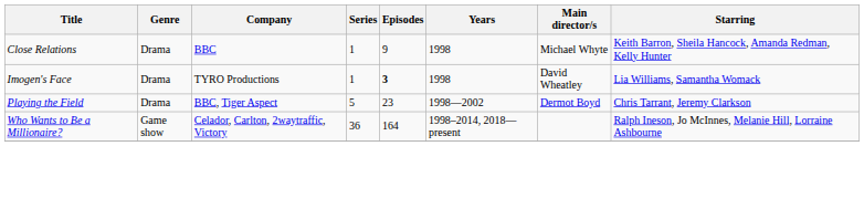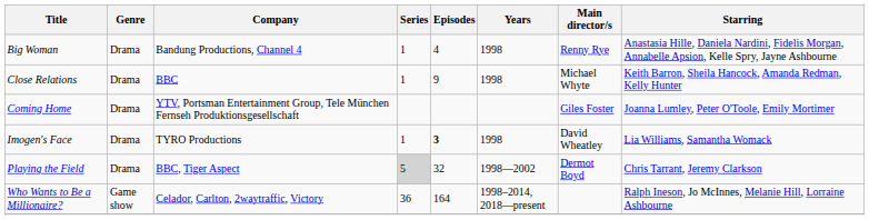 <table class="wikitable unsortable">
 <tr>
 <th>Title</th>
 <th>Genre</th>
 <th>Company</th>
 <th>Series</th>
 <th>Episodes</th>
 <th>Years</th>
 <th>Main director/s</th>
 <th>Starring</th>
 </tr>
 <tr>
+<td><em>Big Woman</em></td>
+<td>Drama</td>
+<td>Bandung Productions, <a href='#'>Channel 4</a></td>
+<td>1</td>
+<td>4</td>
+<td>1998</td>
+<td><a href='#'>Renny Rye</a></td>
+<td><a href='#'>Anastasia Hille</a>, <a href='#'>Daniela Nardini</a>, <a href='#'>Fidelis Morgan</a>, <a href='#'>Annabelle Apsion</a>, Kelle Spry, Jayne Ashbourne</td>
+</tr>
+<tr>
 <td><em>Close Relations</em></td>
 <td>Drama</td>
 <td><a href='#'>BBC</a></td>
 <td>1</td>
 <td>9</td>
 <td>1998</td>
 <td>Michael Whyte</td>
 <td><a href='#'>Keith Barron</a>, <a href='#'>Sheila Hancock</a>, <a href='#'>Amanda Redman</a>, <a href='#'>Kelly Hunter</a></td>
+</tr>
+<tr>
+<td><em><a href='#'>Coming Home</a></em></td>
+<td>Drama</td>
+<td><a href='#'>YTV</a>, Portsman Entertainment Group,  Tele München Fernseh Produktionsgesellschaft</td>
+<td></td>
+<td></td>
+<td></td>
+<td><a href='#'>Giles Foster</a></td>
+<td><a href='#'>Joanna Lumley</a>, <a href='#'>Peter O'Toole</a>, <a href='#'>Emily Mortimer</a></td>
 </tr>
 <tr>
 <td><em>Imogen's Face</em></td>
 <td>Drama</td>
 <td>TYRO Productions</td>
 <td>1</td>
 <td><strong>3</strong></td>
 <td>1998</td>
 <td>David Wheatley</td>
 <td><a href='#'>Lia Williams</a>, <a href='#'>Samantha Womack</a></td>
 </tr>
 <tr>
 <td><em><a href='#'>Playing the Field</a></em></td>
 <td>Drama</td>
 <td><a href='#'>BBC</a>, <a href='#'>Tiger Aspect</a></td>
-<td>5</td>
-<td>23</td>
+<td style="background: lightgrey;">5</td>
+<td>32</td>
 <td>1998—2002</td>
 <td><a href='#'>Dermot Boyd</a></td>
 <td><a href='#'>Chris Tarrant</a>, <a href='#'>Jeremy Clarkson</a></td>
 </tr>
 <tr>
 <td><em><a href='#'>Who Wants to Be a Millionaire?</a></em></td>
 <td>Game show</td>
 <td><a href='#'>Celador</a>, <a href='#'>Carlton</a>, <a href='#'>2waytraffic</a>, <a href='#'>Victory</a></td>
 <td>36</td>
 <td>164</td>
 <td>1998–2014, 2018—present</td>
 <td></td>
 <td><a href='#'>Ralph Ineson</a>, Jo McInnes, <a href='#'>Melanie Hill</a>, <a href='#'>Lorraine Ashbourne</a></td>
 </tr>
 <tr>
 </tr>
 </table>
